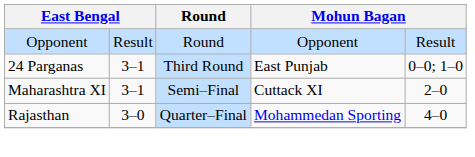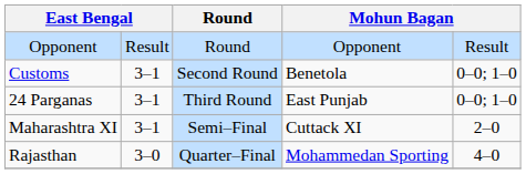 <table class="wikitable" style="text-align:center">
 <tr>
 <th colspan="2"><a href='#'>East Bengal</a></th>
 <th>Round</th>
 <th colspan="2"><a href='#'>Mohun Bagan</a></th>
 </tr>
 <tr style="background:#C1E0FF">
 <td>Opponent</td>
 <td colspan="1">Result</td>
 <td>Round</td>
 <td>Opponent</td>
 <td colspan="1">Result</td>
+</tr>
+<tr>
+<td style="text-align:left"><a href='#'>Customs</a></td>
+<td colspan="1">3–1</td>
+<td style="background:#C1E0FF">Second Round</td>
+<td style="text-align:left">Benetola</td>
+<td colspan="1">0–0; 1–0</td>
 </tr>
 <tr>
 <td style="text-align:left">24 Parganas</td>
 <td colspan="1">3–1</td>
 <td style="background:#C1E0FF">Third Round</td>
 <td style="text-align:left">East Punjab</td>
 <td colspan="1">0–0; 1–0</td>
 </tr>
 <tr>
 <td style="text-align:left">Maharashtra XI</td>
 <td colspan="1">3–1</td>
 <td style="background:#C1E0FF">Semi–Final</td>
 <td style="text-align:left">Cuttack XI</td>
 <td colspan="1">2–0</td>
 </tr>
 <tr>
 <td style="text-align:left">Rajasthan</td>
 <td colspan="1">3–0</td>
 <td style="background:#C1E0FF">Quarter–Final</td>
 <td style="text-align:left"><a href='#'>Mohammedan Sporting</a></td>
 <td colspan="1">4–0</td>
 </tr>
 <tr>
 </tr>
 </table>
